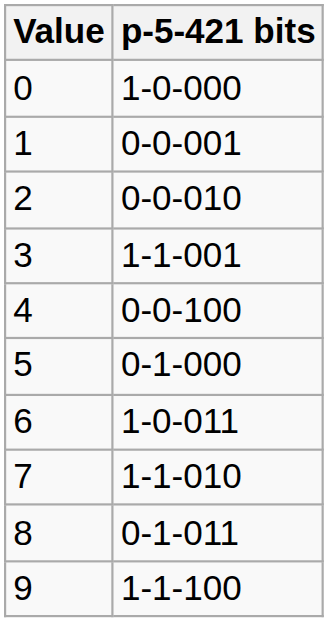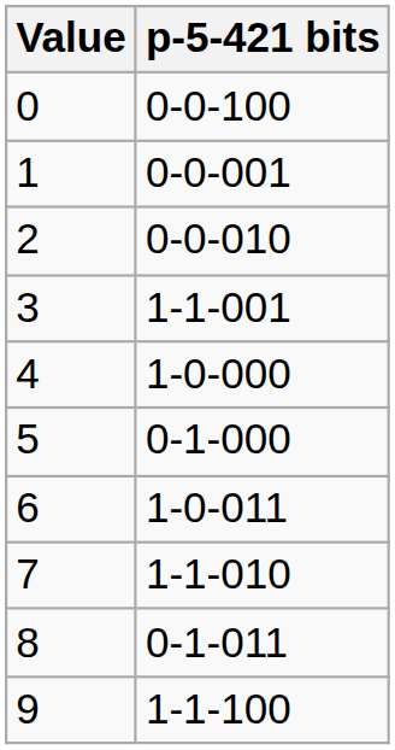 <table class="wikitable">
 <tr>
 <th>Value</th>
 <th>p-5-421 bits</th>
 </tr>
 <tr>
 <td>0</td>
-<td>1-0-000</td>
+<td>0-0-100</td>
 </tr>
 <tr>
 <td>1</td>
 <td>0-0-001</td>
 </tr>
 <tr>
 <td>2</td>
 <td>0-0-010</td>
 </tr>
 <tr>
 <td>3</td>
 <td>1-1-001</td>
 </tr>
 <tr>
 <td>4</td>
-<td>0-0-100</td>
+<td>1-0-000</td>
 </tr>
 <tr>
 <td>5</td>
 <td>0-1-000</td>
 </tr>
 <tr>
 <td>6</td>
 <td>1-0-011</td>
 </tr>
 <tr>
 <td>7</td>
 <td>1-1-010</td>
 </tr>
 <tr>
 <td>8</td>
 <td>0-1-011</td>
 </tr>
 <tr>
 <td>9</td>
 <td>1-1-100</td>
 </tr>
 </table>
